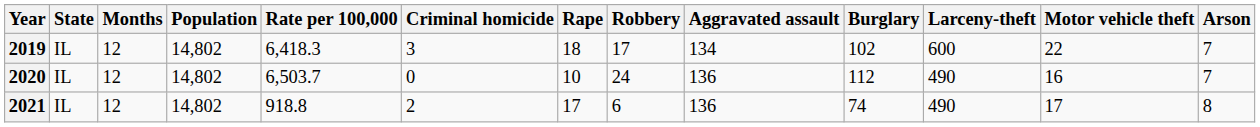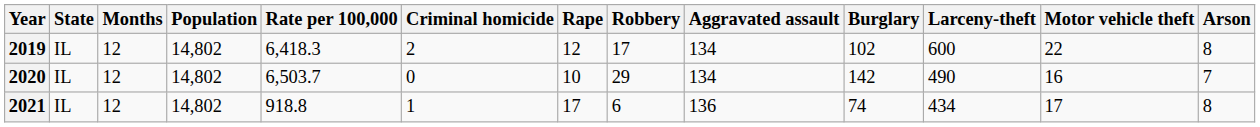 <table class="wikitable" summary="Offenses Known to Law Enforcement">
 <tr>
 <th scope="col">Year</th>
 <th scope="col">State</th>
 <th scope="col">Months</th>
 <th scope="col">Population</th>
 <th scope="col">Rate per 100,000</th>
 <th scope="col">Criminal homicide</th>
 <th scope="col">Rape</th>
 <th scope="col">Robbery</th>
 <th scope="col">Aggravated assault</th>
 <th scope="col">Burglary</th>
 <th scope="col">Larceny-theft</th>
 <th scope="col">Motor vehicle theft</th>
 <th scope="col">Arson</th>
 </tr>
 <tr>
 <th>2019</th>
 <td>IL</td>
 <td>12</td>
 <td>14,802</td>
 <td>6,418.3</td>
-<td>3</td>
-<td>18</td>
+<td>2</td>
+<td>12</td>
 <td>17</td>
 <td>134</td>
 <td>102</td>
 <td>600</td>
 <td>22</td>
-<td>7</td>
+<td>8</td>
 </tr>
 <tr>
 <th>2020</th>
 <td>IL</td>
 <td>12</td>
 <td>14,802</td>
 <td>6,503.7</td>
 <td>0</td>
 <td>10</td>
-<td>24</td>
-<td>136</td>
-<td>112</td>
+<td>29</td>
+<td>134</td>
+<td>142</td>
 <td>490</td>
 <td>16</td>
 <td>7</td>
 </tr>
 <tr>
 <th scope="row">2021</th>
 <td>IL</td>
 <td>12</td>
 <td>14,802</td>
 <td>918.8</td>
-<td>2</td>
+<td>1</td>
 <td>17</td>
 <td>6</td>
 <td>136</td>
 <td>74</td>
-<td>490</td>
+<td>434</td>
 <td>17</td>
 <td>8</td>
 </tr>
 </table>
